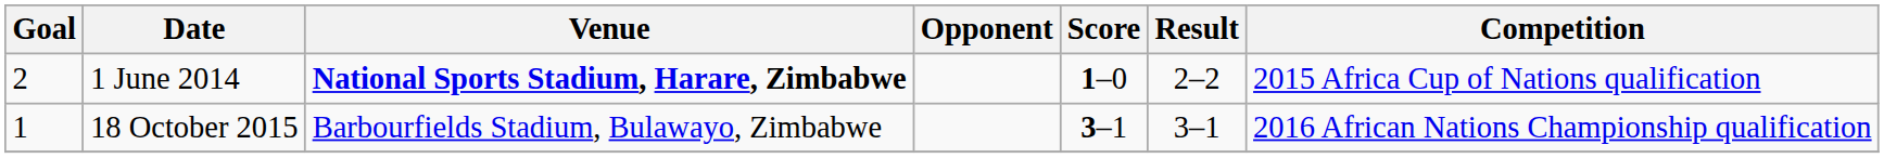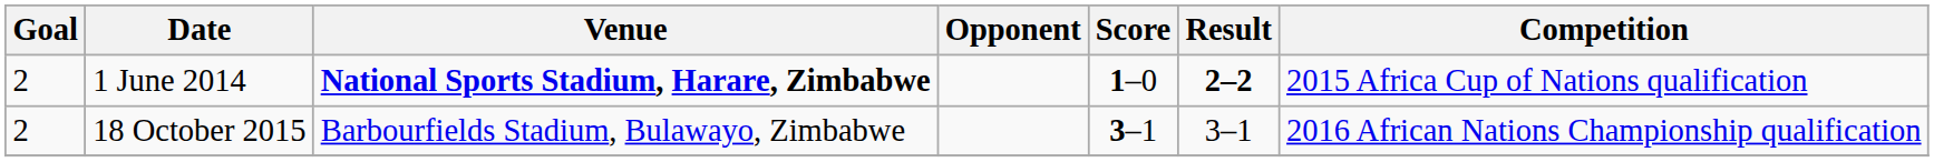 <table class="wikitable plainrowheaders sortable">
 <tr>
 <th>Goal</th>
 <th>Date</th>
 <th>Venue</th>
 <th>Opponent</th>
 <th>Score</th>
 <th>Result</th>
 <th>Competition</th>
 </tr>
 <tr>
 <td>2</td>
 <td>1 June 2014</td>
 <td><strong><a href='#'>National Sports Stadium</a>, <a href='#'>Harare</a>, Zimbabwe</strong></td>
 <td></td>
 <td align=center><strong>1</strong>–0</td>
-<td align=center>2–2</td>
+<td align=center><strong>2–2</strong></td>
 <td><a href='#'>2015 Africa Cup of Nations qualification</a></td>
 </tr>
 <tr>
-<td>1</td>
+<td>2</td>
 <td>18 October 2015</td>
 <td><a href='#'>Barbourfields Stadium</a>, <a href='#'>Bulawayo</a>, Zimbabwe</td>
 <td></td>
 <td align=center><strong>3</strong>–1</td>
 <td align=center>3–1</td>
 <td><a href='#'>2016 African Nations Championship qualification</a></td>
 </tr>
 <tr>
 </tr>
 </table>
